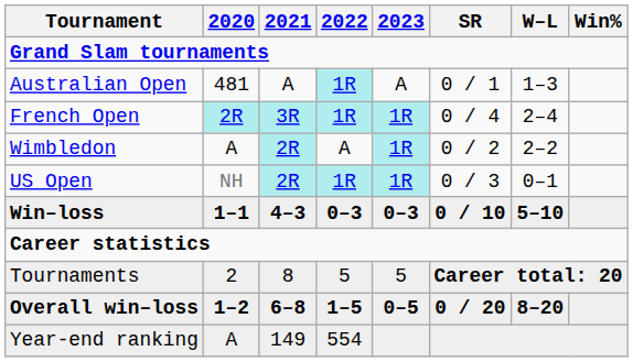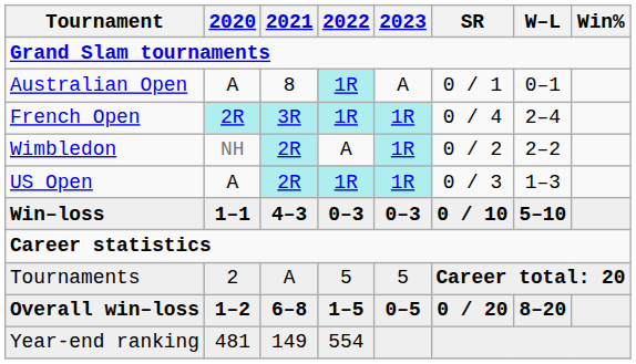 <table class="wikitable" style="text-align:center">
 <tr>
 <th>Tournament</th>
 <th><a href='#'>2020</a></th>
 <th><a href='#'>2021</a></th>
 <th><a href='#'>2022</a></th>
 <th><a href='#'>2023</a></th>
 <th>SR</th>
 <th>W–L</th>
 <th>Win%</th>
 </tr>
 <tr>
 <td colspan="8" align=left><strong><a href='#'>Grand Slam tournaments</a></strong></td>
 </tr>
 <tr>
 <td align="left"><a href='#'>Australian Open</a></td>
-<td>481</td>
 <td>A</td>
+<td>8</td>
 <td bgcolor="afeeee"><a href='#'>1R</a></td>
 <td>A</td>
 <td>0 / 1</td>
-<td>1–3</td>
+<td>0–1</td>
 <td></td>
 </tr>
 <tr>
 <td align="left"><a href='#'>French Open</a></td>
 <td bgcolor="afeeee"><a href='#'>2R</a></td>
 <td bgcolor="afeeee"><a href='#'>3R</a></td>
 <td bgcolor="afeeee"><a href='#'>1R</a></td>
 <td bgcolor="afeeee"><a href='#'>1R</a></td>
 <td>0 / 4</td>
 <td>2–4</td>
 <td></td>
 </tr>
 <tr>
 <td align="left"><a href='#'>Wimbledon</a></td>
-<td>A</td>
+<td style="color:#767676">NH</td>
 <td bgcolor="afeeee"><a href='#'>2R</a></td>
 <td>A</td>
 <td bgcolor="afeeee"><a href='#'>1R</a></td>
 <td>0 / 2</td>
 <td>2–2</td>
 <td></td>
 </tr>
 <tr>
 <td align="left"><a href='#'>US Open</a></td>
-<td style="color:#767676">NH</td>
+<td>A</td>
 <td bgcolor=afeeee><a href='#'>2R</a></td>
 <td bgcolor=afeeee><a href='#'>1R</a></td>
 <td bgcolor=afeeee><a href='#'>1R</a></td>
 <td>0 / 3</td>
-<td>0–1</td>
+<td>1–3</td>
 <td></td>
 </tr>
 <tr style="font-weight:bold;background:#efefef">
 <td align="left">Win–loss</td>
 <td>1–1</td>
 <td>4–3</td>
 <td>0–3</td>
 <td>0–3</td>
 <td>0 / 10</td>
 <td>5–10</td>
 <td></td>
 </tr>
 <tr>
 <td colspan="8" align=left><strong>Career statistics</strong></td>
 </tr>
 <tr bgcolor=efefef>
 <td align=left>Tournaments</td>
 <td>2</td>
-<td>8</td>
+<td>A</td>
 <td>5</td>
 <td>5</td>
 <td colspan="3"><strong>Career total: 20</strong></td>
 </tr>
 <tr style="font-weight:bold;background:#efefef">
 <td align=left>Overall win–loss</td>
 <td>1–2</td>
 <td>6–8</td>
 <td>1–5</td>
 <td>0–5</td>
 <td>0 / 20</td>
 <td>8–20</td>
 <td></td>
 </tr>
 <tr bgcolor=efefef>
 <td align=left>Year-end ranking</td>
-<td>A</td>
+<td>481</td>
 <td>149</td>
 <td>554</td>
 <td></td>
 <td colspan="3"></td>
 </tr>
 </table>
